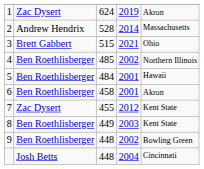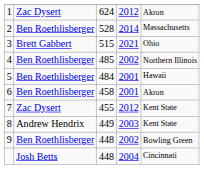 <table class="wikitable">
 <tr>
 </tr>
 <tr>
 <td>1</td>
 <td><a href='#'>Zac Dysert</a></td>
 <td><abbr>624</abbr></td>
-<td><a href='#'>2019</a></td>
+<td><a href='#'>2012</a></td>
 <td style="font-size:80%;">Akron</td>
 </tr>
 <tr>
 <td>2</td>
-<td>Andrew Hendrix</td>
+<td><a href='#'>Ben Roethlisberger</a></td>
 <td><abbr>528</abbr></td>
 <td><a href='#'>2014</a></td>
 <td style="font-size:80%;">Massachusetts</td>
 </tr>
 <tr>
 <td>3</td>
 <td><a href='#'>Brett Gabbert</a></td>
 <td><abbr>515</abbr></td>
 <td><a href='#'>2021</a></td>
 <td style="font-size:80%;">Ohio</td>
 </tr>
 <tr>
 <td>4</td>
 <td><a href='#'>Ben Roethlisberger</a></td>
 <td><abbr>485</abbr></td>
 <td><a href='#'>2002</a></td>
 <td style="font-size:80%;">Northern Illinois</td>
 </tr>
 <tr>
 <td>5</td>
 <td><a href='#'>Ben Roethlisberger</a></td>
 <td><abbr>484</abbr></td>
 <td><a href='#'>2001</a></td>
 <td style="font-size:80%;">Hawaii</td>
 </tr>
 <tr>
 <td>6</td>
 <td><a href='#'>Ben Roethlisberger</a></td>
 <td><abbr>458</abbr></td>
 <td><a href='#'>2001</a></td>
 <td style="font-size:80%;">Akron</td>
 </tr>
 <tr>
 <td>7</td>
 <td><a href='#'>Zac Dysert</a></td>
 <td><abbr>455</abbr></td>
 <td><a href='#'>2012</a></td>
 <td style="font-size:80%;">Kent State</td>
 </tr>
 <tr>
 <td>8</td>
-<td><a href='#'>Ben Roethlisberger</a></td>
+<td>Andrew Hendrix</td>
 <td><abbr>449</abbr></td>
 <td><a href='#'>2003</a></td>
 <td style="font-size:80%;">Kent State</td>
 </tr>
 <tr>
 <td>9</td>
 <td><a href='#'>Ben Roethlisberger</a></td>
 <td><abbr>448</abbr></td>
 <td><a href='#'>2002</a></td>
 <td style="font-size:80%;">Bowling Green</td>
 </tr>
 <tr>
 <td></td>
 <td><a href='#'>Josh Betts</a></td>
 <td><abbr>448</abbr></td>
 <td><a href='#'>2004</a></td>
 <td style="font-size:80%;">Cincinnati</td>
 </tr>
 </table>
